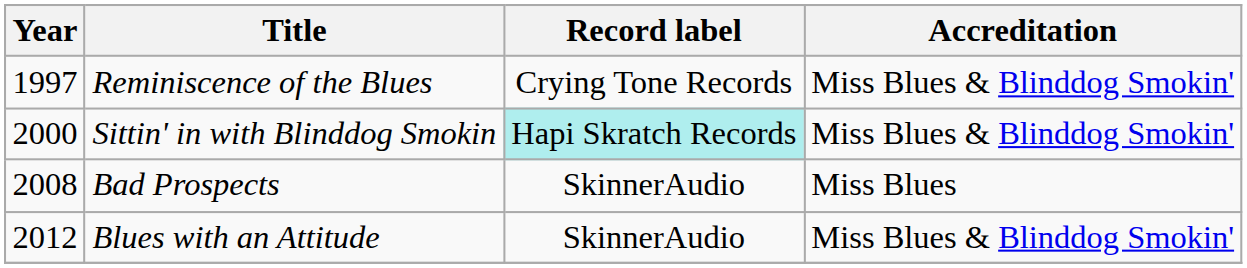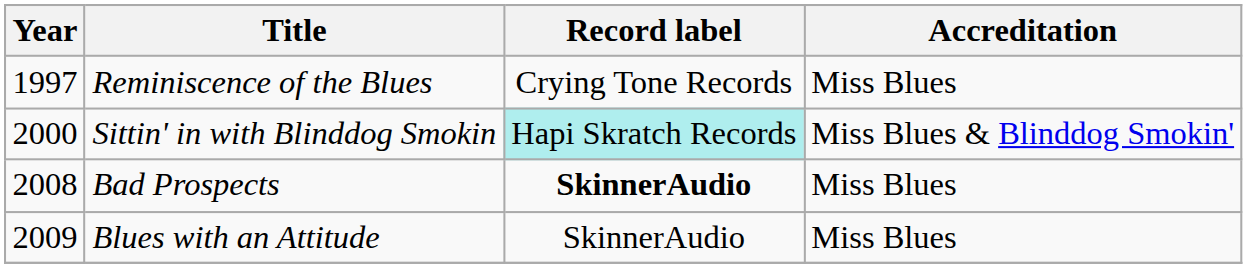 <table class="wikitable sortable">
 <tr>
 <th>Year</th>
 <th>Title</th>
 <th>Record label</th>
 <th>Accreditation</th>
 </tr>
 <tr>
 <td>1997</td>
 <td><em>Reminiscence of the Blues</em></td>
 <td style="text-align:center;">Crying Tone Records</td>
-<td>Miss Blues & <a href='#'>Blinddog Smokin'</a></td>
+<td>Miss Blues</td>
 </tr>
 <tr>
 <td>2000</td>
 <td><em>Sittin' in with Blinddog Smokin</em></td>
 <td style="background: paleturquoise; text-align:center;">Hapi Skratch Records</td>
 <td>Miss Blues & <a href='#'>Blinddog Smokin'</a></td>
 </tr>
 <tr>
 <td>2008</td>
 <td><em>Bad Prospects</em></td>
+<td style="text-align:center;"><strong>SkinnerAudio</strong></td>
+<td>Miss Blues</td>
+</tr>
+<tr>
+<td>2009</td>
+<td><em>Blues with an Attitude</em></td>
 <td style="text-align:center;">SkinnerAudio</td>
 <td>Miss Blues</td>
 </tr>
 <tr>
-<td>2012</td>
-<td><em>Blues with an Attitude</em></td>
-<td style="text-align:center;">SkinnerAudio</td>
-<td>Miss Blues & <a href='#'>Blinddog Smokin'</a></td>
-</tr>
-<tr>
 </tr>
 </table>
